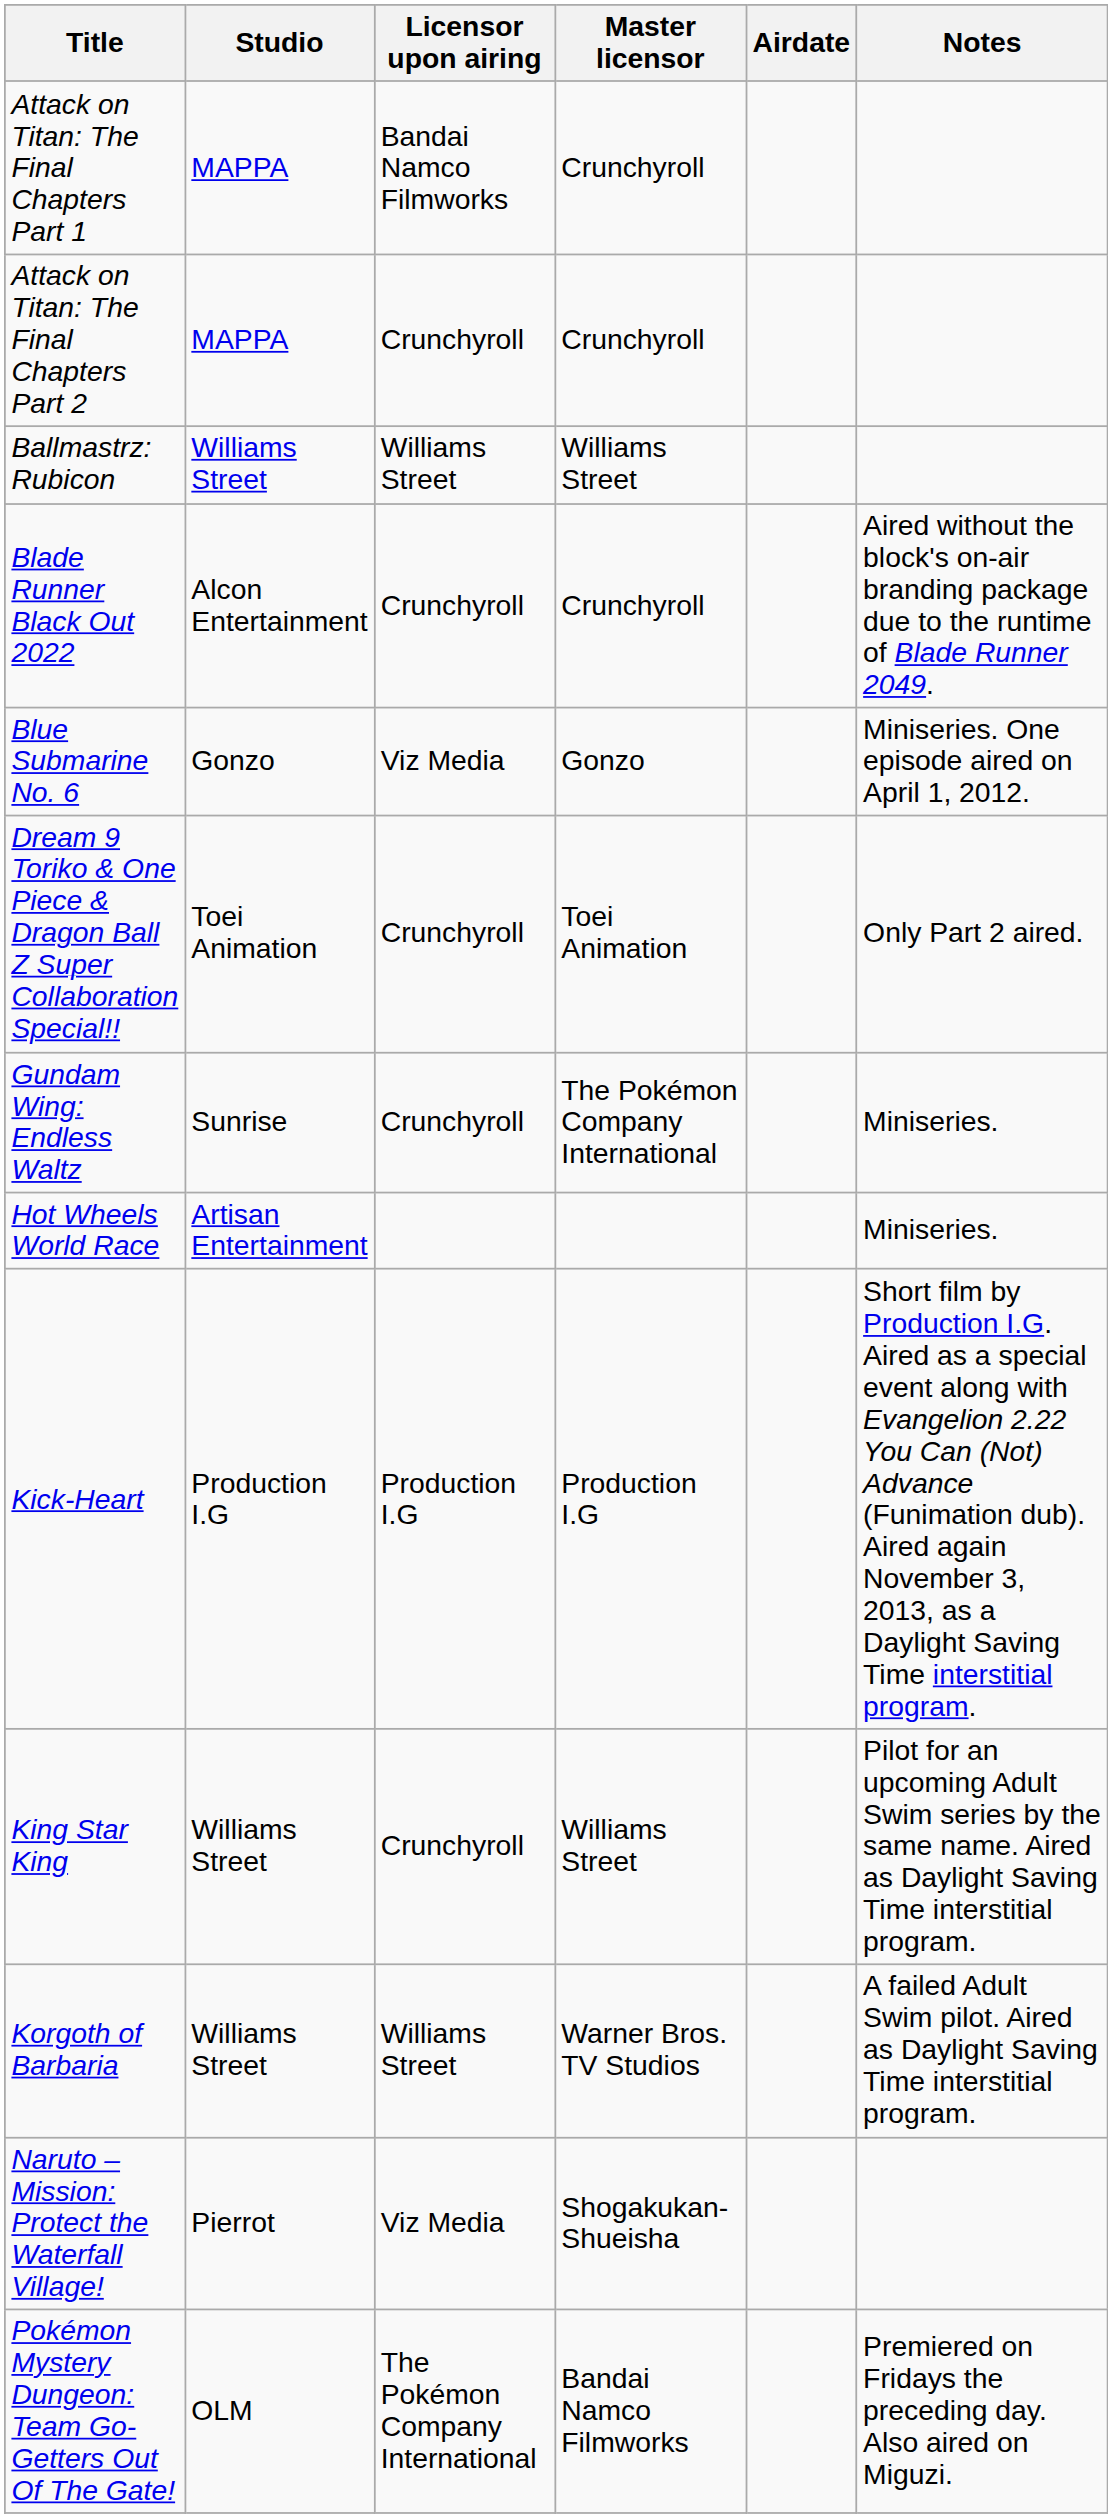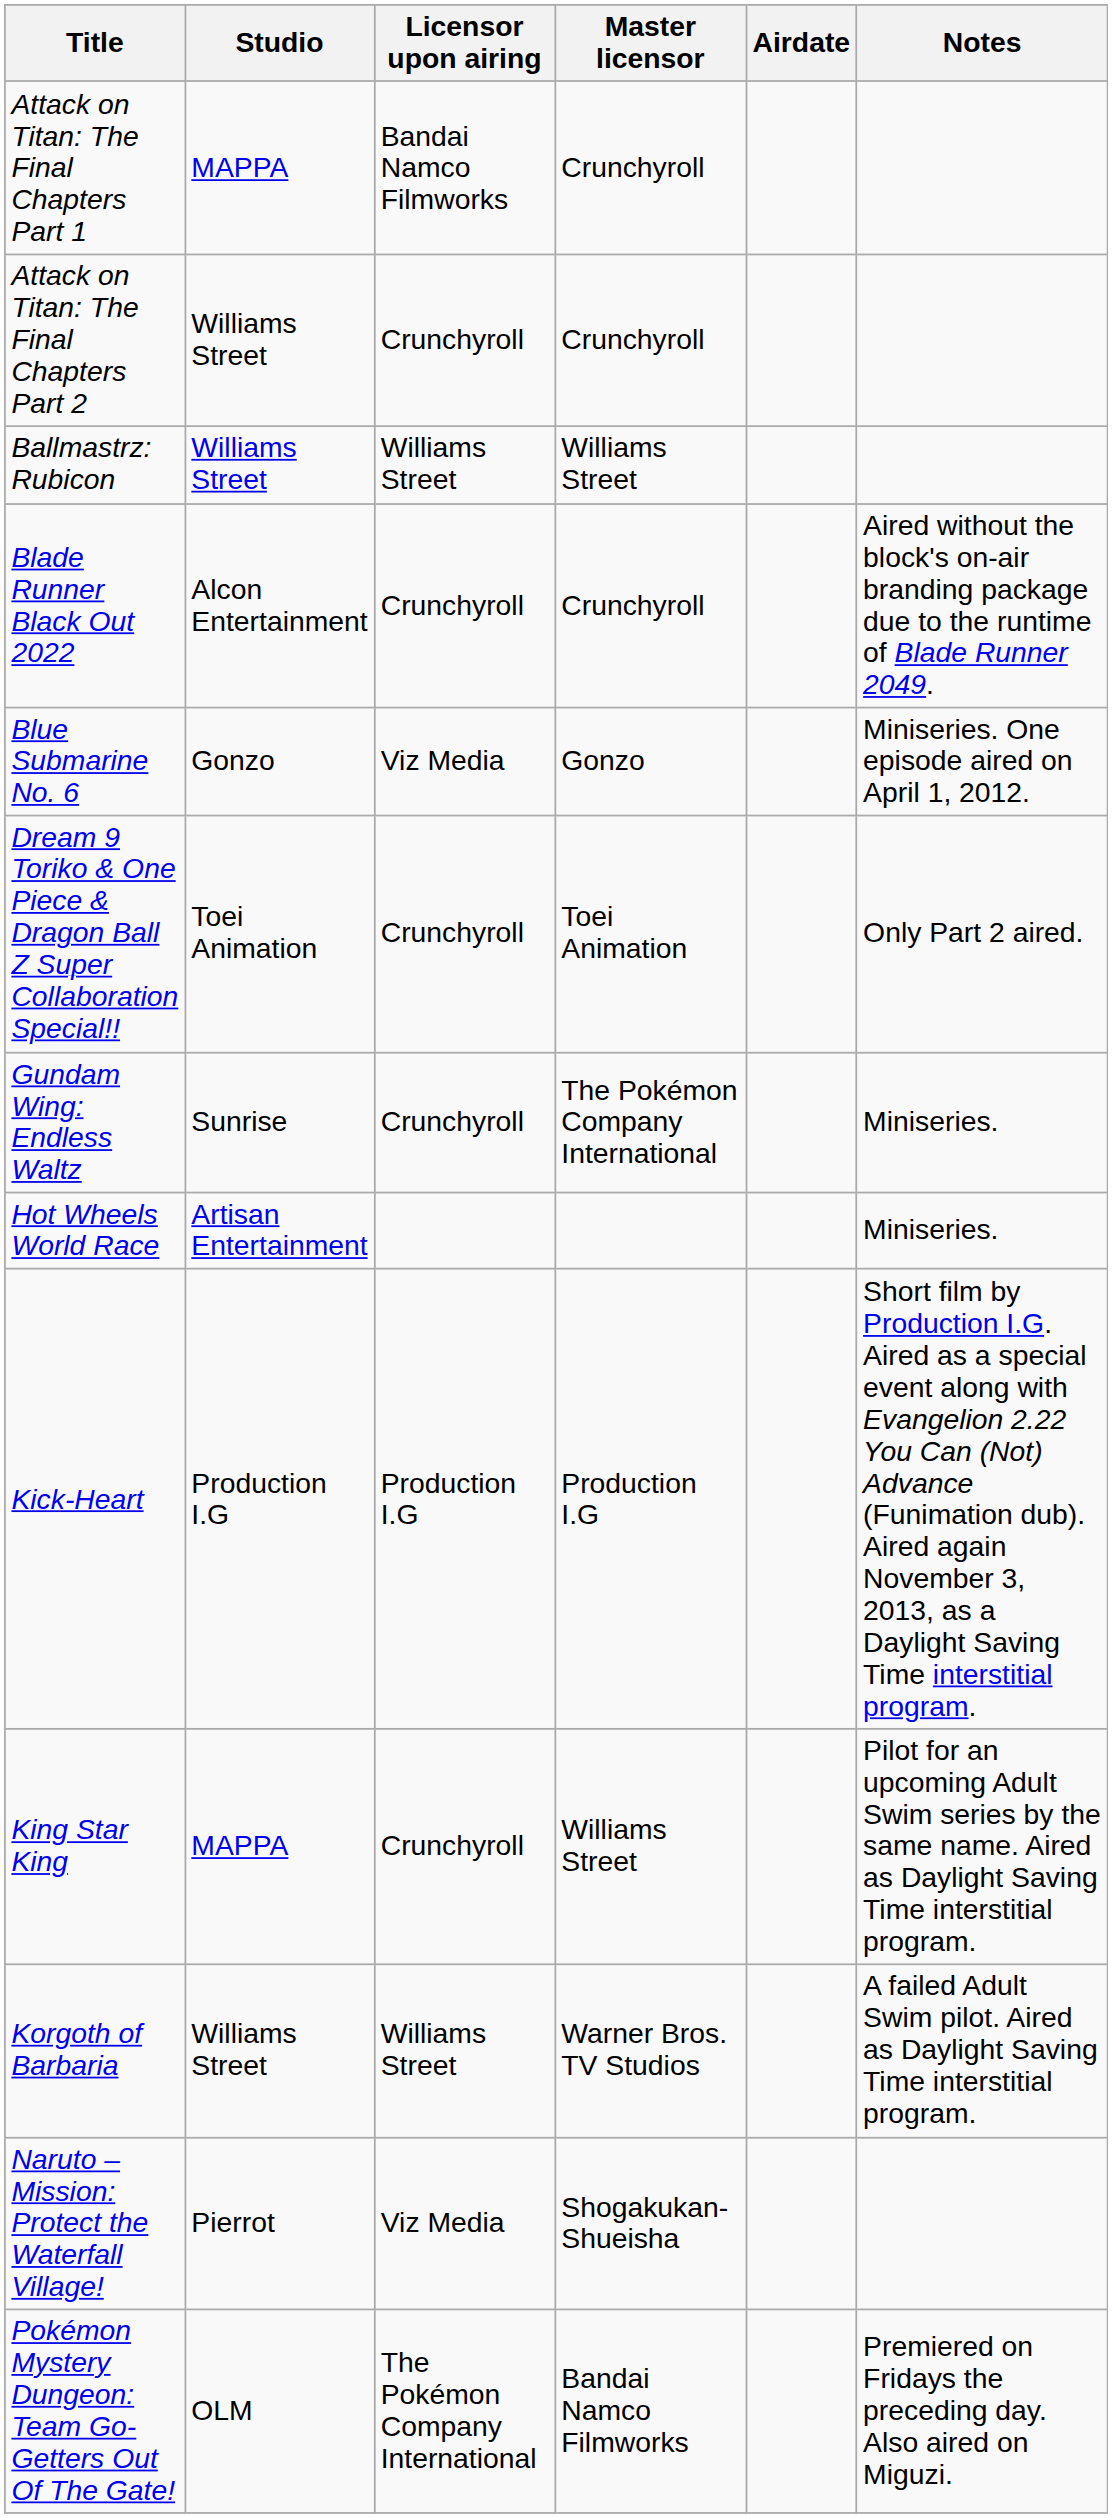 <table class="wikitable sortable"  style="width:100%; margin:0;">
 <tr>
 <th width=15%>Title</th>
 <th width=15%>Studio</th>
 <th>Licensor upon airing</th>
 <th>Master licensor</th>
 <th>Airdate</th>
 <th>Notes</th>
 </tr>
 <tr>
 <td><em>Attack on Titan: The Final Chapters Part 1</em></td>
 <td><a href='#'>MAPPA</a></td>
 <td>Bandai Namco Filmworks</td>
 <td>Crunchyroll</td>
 <td></td>
 <td></td>
 </tr>
 <tr>
 <td><em>Attack on Titan: The Final Chapters Part 2</em></td>
-<td><a href='#'>MAPPA</a></td>
+<td>Williams Street</td>
 <td>Crunchyroll</td>
 <td>Crunchyroll</td>
 <td></td>
 <td></td>
 </tr>
 <tr>
 <td><em>Ballmastrz: Rubicon</em></td>
 <td><a href='#'>Williams Street</a></td>
 <td>Williams Street</td>
 <td>Williams Street</td>
 <td></td>
 <td></td>
 </tr>
 <tr>
 <td><em><a href='#'>Blade Runner Black Out 2022</a></em></td>
 <td>Alcon Entertainment</td>
 <td>Crunchyroll</td>
 <td>Crunchyroll</td>
 <td></td>
 <td> Aired without the block's on-air branding package due to the runtime of <em><a href='#'>Blade Runner 2049</a></em>.</td>
 </tr>
 <tr>
 <td><em><a href='#'>Blue Submarine No. 6</a></em></td>
 <td>Gonzo</td>
 <td>Viz Media</td>
 <td>Gonzo</td>
 <td><br></td>
 <td>Miniseries. One episode aired on April 1, 2012.</td>
 </tr>
 <tr>
 <td><em><a href='#'>Dream 9 Toriko & One Piece & Dragon Ball Z Super Collaboration Special!!</a></em></td>
 <td>Toei Animation</td>
 <td>Crunchyroll</td>
 <td>Toei Animation</td>
 <td></td>
 <td>Only Part 2 aired.</td>
 </tr>
 <tr>
 <td><em><a href='#'>Gundam Wing: Endless Waltz</a></em></td>
 <td>Sunrise</td>
 <td>Crunchyroll</td>
 <td>The Pokémon Company International</td>
 <td><br></td>
 <td>Miniseries.</td>
 </tr>
 <tr>
 <td><em><a href='#'>Hot Wheels World Race</a></em></td>
 <td><a href='#'>Artisan Entertainment</a></td>
 <td></td>
 <td></td>
 <td></td>
 <td>Miniseries.</td>
 </tr>
 <tr>
 <td><em><a href='#'>Kick-Heart</a></em></td>
 <td>Production I.G</td>
 <td>Production I.G</td>
 <td>Production I.G</td>
 <td><br></td>
 <td>Short film by <a href='#'>Production I.G</a>. Aired as a special event along with <em>Evangelion 2.22 You Can (Not) Advance</em> (Funimation dub). Aired again November 3, 2013, as a Daylight Saving Time <a href='#'>interstitial program</a>.</td>
 </tr>
 <tr>
 <td><em><a href='#'>King Star King</a></em></td>
-<td>Williams Street</td>
+<td><a href='#'>MAPPA</a></td>
 <td>Crunchyroll</td>
 <td>Williams Street</td>
 <td></td>
 <td>Pilot for an upcoming Adult Swim series by the same name. Aired as Daylight Saving Time interstitial program.</td>
 </tr>
 <tr>
 <td><em><a href='#'>Korgoth of Barbaria</a></em></td>
 <td>Williams Street</td>
 <td>Williams Street</td>
 <td>Warner Bros. TV Studios</td>
 <td></td>
 <td>A failed Adult Swim pilot. Aired as Daylight Saving Time interstitial program.</td>
 </tr>
 <tr>
 <td><em><a href='#'>Naruto – Mission: Protect the Waterfall Village!</a></em></td>
 <td>Pierrot</td>
 <td>Viz Media</td>
 <td>Shogakukan-Shueisha</td>
 <td></td>
 </tr>
 <tr>
 <td><em><a href='#'>Pokémon Mystery Dungeon: Team Go-Getters Out Of The Gate!</a></em></td>
 <td>OLM</td>
 <td>The Pokémon Company International</td>
 <td>Bandai Namco Filmworks</td>
 <td></td>
 <td>Premiered on Fridays the preceding day. Also aired on Miguzi.</td>
 </tr>
 </table>
